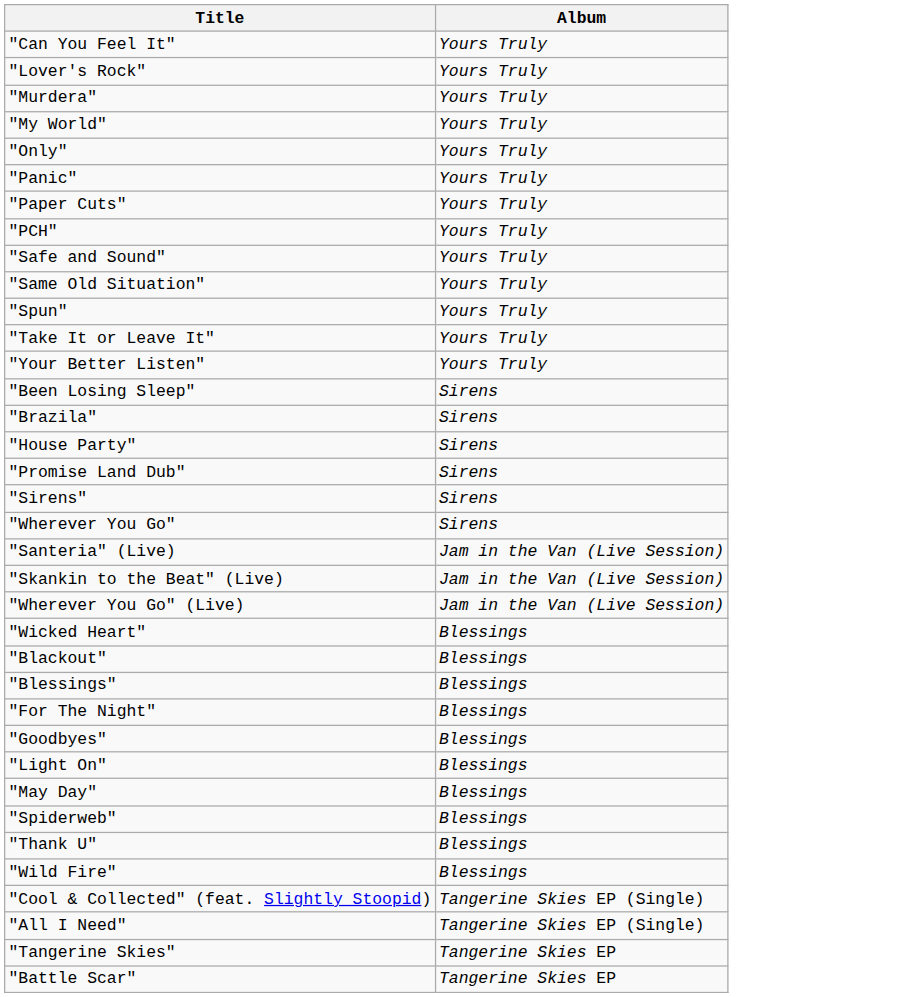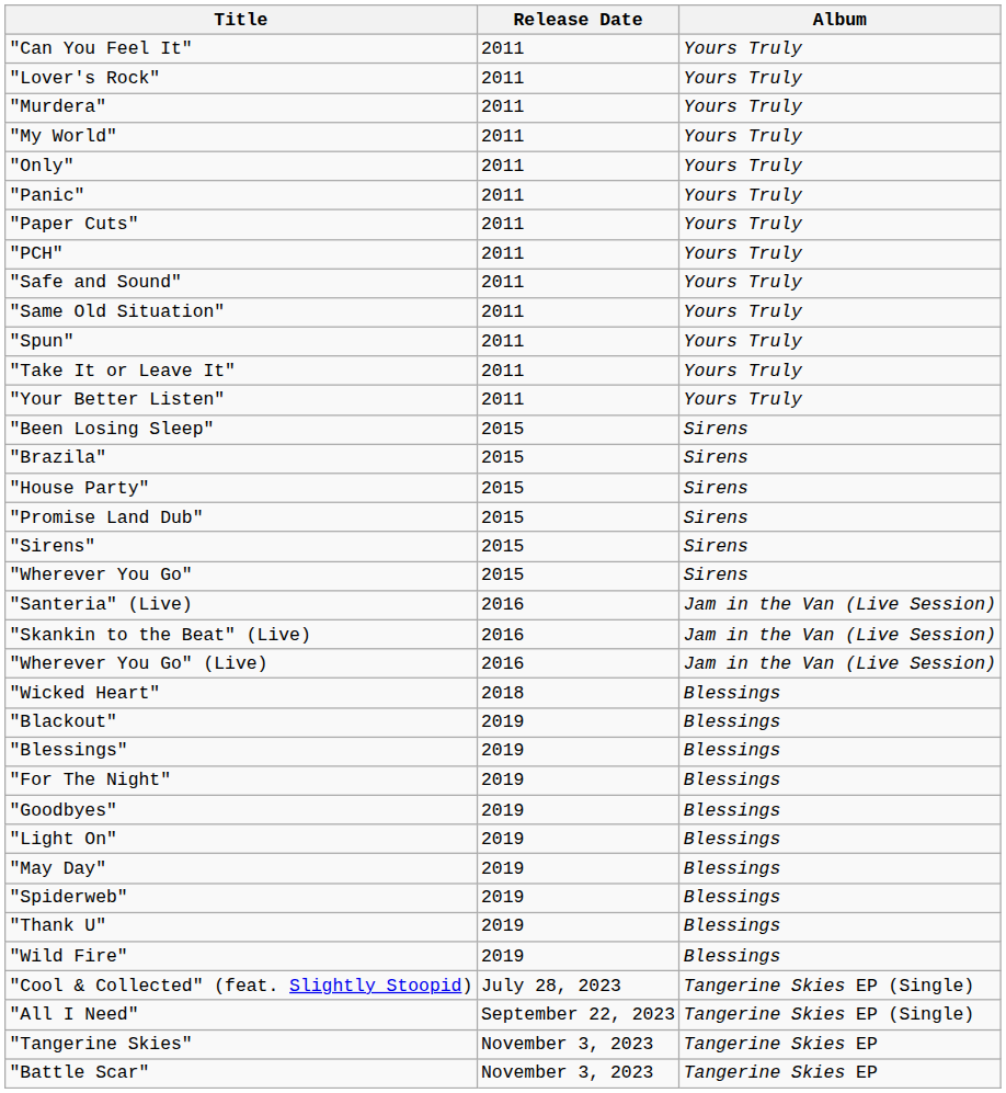 <table class="wikitable">
 <tr>
 <th>Title</th>
+<th>Release Date</th>
 <th>Album</th>
 </tr>
 <tr>
 <td>"Can You Feel It"</td>
+<td>2011</td>
 <td><em>Yours Truly</em></td>
 </tr>
 <tr>
 <td>"Lover's Rock"</td>
+<td>2011</td>
 <td><em>Yours Truly</em></td>
 </tr>
 <tr>
 <td>"Murdera"</td>
+<td>2011</td>
 <td><em>Yours Truly</em></td>
 </tr>
 <tr>
 <td>"My World"</td>
+<td>2011</td>
 <td><em>Yours Truly</em></td>
 </tr>
 <tr>
 <td>"Only"</td>
+<td>2011</td>
 <td><em>Yours Truly</em></td>
 </tr>
 <tr>
 <td>"Panic"</td>
+<td>2011</td>
 <td><em>Yours Truly</em></td>
 </tr>
 <tr>
 <td>"Paper Cuts"</td>
+<td>2011</td>
 <td><em>Yours Truly</em></td>
 </tr>
 <tr>
 <td>"PCH"</td>
+<td>2011</td>
 <td><em>Yours Truly</em></td>
 </tr>
 <tr>
 <td>"Safe and Sound"</td>
+<td>2011</td>
 <td><em>Yours Truly</em></td>
 </tr>
 <tr>
 <td>"Same Old Situation"</td>
+<td>2011</td>
 <td><em>Yours Truly</em></td>
 </tr>
 <tr>
 <td>"Spun"</td>
+<td>2011</td>
 <td><em>Yours Truly</em></td>
 </tr>
 <tr>
 <td>"Take It or Leave It"</td>
+<td>2011</td>
 <td><em>Yours Truly</em></td>
 </tr>
 <tr>
 <td>"Your Better Listen"</td>
+<td>2011</td>
 <td><em>Yours Truly</em></td>
 </tr>
 <tr>
 <td>"Been Losing Sleep"</td>
+<td>2015</td>
 <td><em>Sirens</em></td>
 </tr>
 <tr>
 <td>"Brazila"</td>
+<td>2015</td>
 <td><em>Sirens</em></td>
 </tr>
 <tr>
 <td>"House Party"</td>
+<td>2015</td>
 <td><em>Sirens</em></td>
 </tr>
 <tr>
 <td>"Promise Land Dub"</td>
+<td>2015</td>
 <td><em>Sirens</em></td>
 </tr>
 <tr>
 <td>"Sirens"</td>
+<td>2015</td>
 <td><em>Sirens</em></td>
 </tr>
 <tr>
 <td>"Wherever You Go"</td>
+<td>2015</td>
 <td><em>Sirens</em></td>
 </tr>
 <tr>
 <td>"Santeria" (Live)</td>
+<td>2016</td>
 <td><em>Jam in the Van (Live Session)</em></td>
 </tr>
 <tr>
 <td>"Skankin to the Beat" (Live)</td>
+<td>2016</td>
 <td><em>Jam in the Van (Live Session)</em></td>
 </tr>
 <tr>
 <td>"Wherever You Go" (Live)</td>
+<td>2016</td>
 <td><em>Jam in the Van (Live Session) </em></td>
 </tr>
 <tr>
 <td>"Wicked Heart"</td>
+<td>2018</td>
 <td><em>Blessings</em></td>
 </tr>
 <tr>
 <td>"Blackout"</td>
+<td>2019</td>
 <td><em>Blessings</em></td>
 </tr>
 <tr>
 <td>"Blessings"</td>
+<td>2019</td>
 <td><em>Blessings</em></td>
 </tr>
 <tr>
 <td>"For The Night"</td>
+<td>2019</td>
 <td><em>Blessings</em></td>
 </tr>
 <tr>
 <td>"Goodbyes"</td>
+<td>2019</td>
 <td><em>Blessings</em></td>
 </tr>
 <tr>
 <td>"Light On"</td>
+<td>2019</td>
 <td><em>Blessings</em></td>
 </tr>
 <tr>
 <td>"May Day"</td>
+<td>2019</td>
 <td><em>Blessings</em></td>
 </tr>
 <tr>
 <td>"Spiderweb"</td>
+<td>2019</td>
 <td><em>Blessings</em></td>
 </tr>
 <tr>
 <td>"Thank U"</td>
+<td>2019</td>
 <td><em>Blessings</em></td>
 </tr>
 <tr>
 <td>"Wild Fire"</td>
+<td>2019</td>
 <td><em>Blessings</em></td>
 </tr>
 <tr>
 <td>"Cool & Collected" (feat. <a href='#'>Slightly Stoopid</a>)</td>
+<td>July 28, 2023</td>
 <td><em>Tangerine Skies</em> EP (Single)</td>
 </tr>
 <tr>
 <td>"All I Need"</td>
+<td>September 22, 2023</td>
 <td><em>Tangerine Skies</em> EP (Single)</td>
 </tr>
 <tr>
 <td>"Tangerine Skies"</td>
+<td>November 3, 2023</td>
 <td><em>Tangerine Skies</em> EP</td>
 </tr>
 <tr>
 <td>"Battle Scar"</td>
+<td>November 3, 2023</td>
 <td><em>Tangerine Skies</em> EP</td>
 </tr>
 </table>
